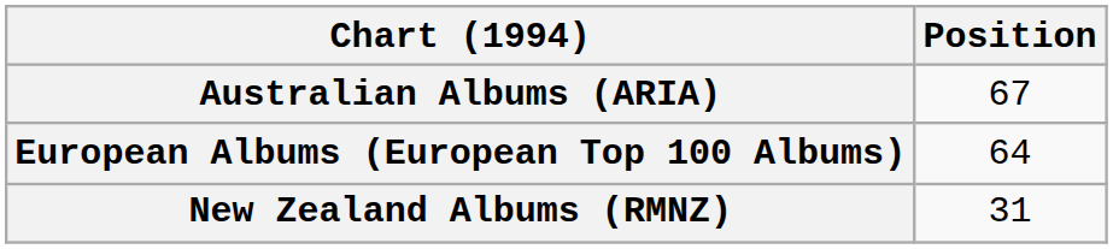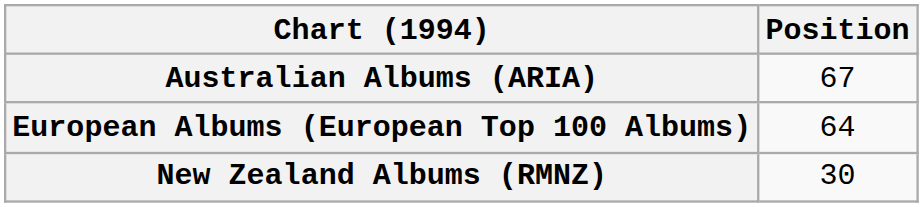 <table class="wikitable plainrowheaders" style="text-align:center">
 <tr>
 <th scope="col">Chart (1994)</th>
 <th scope="col">Position</th>
 </tr>
 <tr>
 <th scope="row">Australian Albums (ARIA)</th>
 <td style="text-align:center;">67</td>
 </tr>
 <tr>
 <th scope="row">European Albums (European Top 100 Albums)</th>
 <td style="text-align:center;">64</td>
 </tr>
 <tr>
 <th scope="row">New Zealand Albums (RMNZ)</th>
-<td style="text-align:center;">31</td>
+<td style="text-align:center;">30</td>
 </tr>
 </table>
